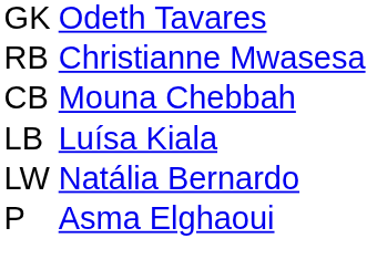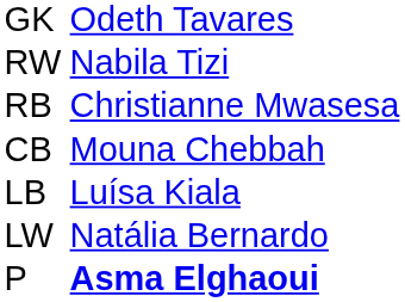 <table border="0" cellpadding="0">
 <tr>
 <td>GK</td>
 <td align=right></td>
 <td><a href='#'>Odeth Tavares</a></td>
+</tr>
+<tr>
+<td>RW</td>
+<td align=right></td>
+<td><a href='#'>Nabila Tizi</a></td>
 </tr>
 <tr>
 <td>RB</td>
 <td align=right></td>
 <td><a href='#'>Christianne Mwasesa</a></td>
 </tr>
 <tr>
 <td>CB</td>
 <td align=right></td>
 <td><a href='#'>Mouna Chebbah</a></td>
 </tr>
 <tr>
 <td>LB</td>
 <td align=right></td>
 <td><a href='#'>Luísa Kiala</a></td>
 </tr>
 <tr>
 <td>LW</td>
 <td align=right></td>
 <td><a href='#'>Natália Bernardo</a></td>
 </tr>
 <tr>
 <td>P</td>
 <td align=right></td>
-<td><a href='#'>Asma Elghaoui</a></td>
+<td><strong><a href='#'>Asma Elghaoui</a></strong></td>
 </tr>
 </table>
